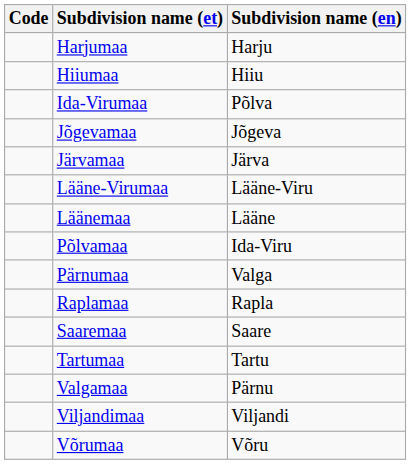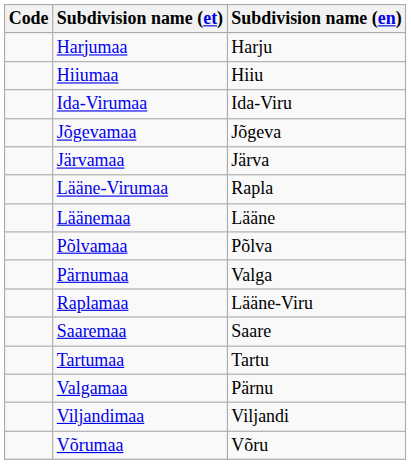 <table class="wikitable sortable">
 <tr>
 <th>Code</th>
 <th>Subdivision name (<a href='#'>et</a>)</th>
 <th>Subdivision name (<a href='#'>en</a>)</th>
 </tr>
 <tr>
 <td></td>
 <td><a href='#'>Harjumaa</a></td>
 <td>Harju</td>
 </tr>
 <tr>
 <td></td>
 <td><a href='#'>Hiiumaa</a></td>
 <td>Hiiu</td>
 </tr>
 <tr>
 <td></td>
 <td><a href='#'>Ida-Virumaa</a></td>
-<td>Põlva</td>
+<td>Ida-Viru</td>
 </tr>
 <tr>
 <td></td>
 <td><a href='#'>Jõgevamaa</a></td>
 <td>Jõgeva</td>
 </tr>
 <tr>
 <td></td>
 <td><a href='#'>Järvamaa</a></td>
 <td>Järva</td>
 </tr>
 <tr>
 <td></td>
 <td><a href='#'>Lääne-Virumaa</a></td>
-<td>Lääne-Viru</td>
+<td>Rapla</td>
 </tr>
 <tr>
 <td></td>
 <td><a href='#'>Läänemaa</a></td>
 <td>Lääne</td>
 </tr>
 <tr>
 <td></td>
 <td><a href='#'>Põlvamaa</a></td>
-<td>Ida-Viru</td>
+<td>Põlva</td>
 </tr>
 <tr>
 <td></td>
 <td><a href='#'>Pärnumaa</a></td>
 <td>Valga</td>
 </tr>
 <tr>
 <td></td>
 <td><a href='#'>Raplamaa</a></td>
-<td>Rapla</td>
+<td>Lääne-Viru</td>
 </tr>
 <tr>
 <td></td>
 <td><a href='#'>Saaremaa</a></td>
 <td>Saare</td>
 </tr>
 <tr>
 <td></td>
 <td><a href='#'>Tartumaa</a></td>
 <td>Tartu</td>
 </tr>
 <tr>
 <td></td>
 <td><a href='#'>Valgamaa</a></td>
 <td>Pärnu</td>
 </tr>
 <tr>
 <td></td>
 <td><a href='#'>Viljandimaa</a></td>
 <td>Viljandi</td>
 </tr>
 <tr>
 <td></td>
 <td><a href='#'>Võrumaa</a></td>
 <td>Võru</td>
 </tr>
 </table>
